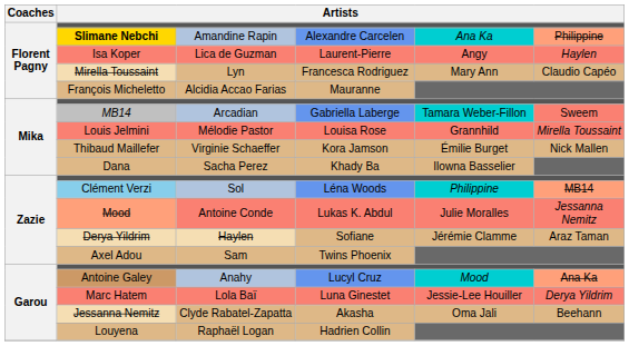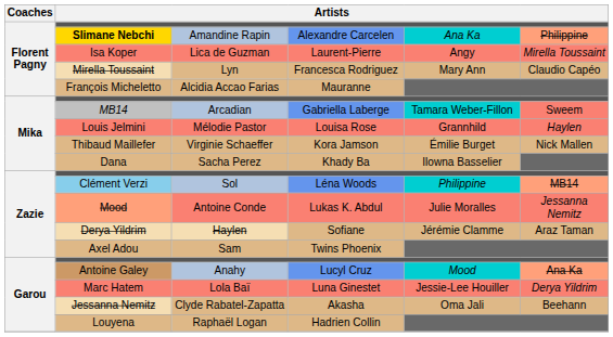 <table class="wikitable" style="text-align:center; width:100%;">
 <tr>
 <th style="width:5%;">Coaches</th>
 <th style="width:100%;" colspan="5">Artists</th>
 </tr>
 <tr>
 <th rowspan="5">Florent Pagny</th>
 <td colspan="5" style="background:#555;"></td>
 </tr>
 <tr>
 <td style="width:20%; background:gold;"><strong>Slimane Nebchi</strong></td>
 <td style="width:20%; background:lightsteelblue;">Amandine Rapin</td>
 <td style="width:20%; background:cornflowerblue;">Alexandre Carcelen</td>
 <td style="width:20%; background:darkturquoise;"><em>Ana Ka</em></td>
 <td style="background:lightsalmon;"><s>Philippine</s></td>
 </tr>
 <tr>
 <td style="background:salmon;">Isa Koper</td>
 <td style="background:salmon;">Lica de Guzman</td>
 <td style="background:salmon;">Laurent-Pierre</td>
 <td style="background:salmon;">Angy</td>
-<td style="background:salmon;"><em>Haylen</em></td>
+<td style="background:salmon;"><em>Mirella Toussaint</em></td>
 </tr>
 <tr>
 <td style="background:wheat"><s>Mirella Toussaint</s></td>
 <td style="background:burlywood;">Lyn</td>
 <td style="background:burlywood">Francesca Rodriguez</td>
 <td style="background:burlywood;">Mary Ann</td>
 <td style="background:burlywood;">Claudio Capéo</td>
 </tr>
 <tr>
 <td style="background:burlywood;">François Micheletto</td>
 <td style="background:burlywood;">Alcidia Accao Farias</td>
 <td style="background:burlywood;">Mauranne</td>
 <td colspan="2" style="background:dimgray;"></td>
 </tr>
 <tr>
 <th rowspan="5">Mika</th>
 <td colspan="5" style="background:#555;"></td>
 </tr>
 <tr>
 <td style="width:20%; background:silver;"><em>MB14</em></td>
 <td style="width:20%; background:lightsteelblue;">Arcadian</td>
 <td style="width:20%; background:cornflowerblue;">Gabriella Laberge</td>
 <td style="width:20%; background:darkturquoise;">Tamara Weber-Fillon</td>
 <td style="background:salmon;">Sweem</td>
 </tr>
 <tr>
 <td style="background:salmon;">Louis Jelmini</td>
 <td style="background:salmon;">Mélodie Pastor</td>
 <td style="background:salmon;">Louisa Rose</td>
 <td style="background:salmon;">Grannhild</td>
-<td style="background:salmon;"><em>Mirella Toussaint</em></td>
+<td style="background:salmon;"><em>Haylen</em></td>
 </tr>
 <tr>
 <td style="background:burlywood">Thibaud Maillefer</td>
 <td style="background:burlywood;">Virginie Schaeffer</td>
 <td style="background:burlywood">Kora Jamson</td>
 <td style="background:burlywood;">Émilie Burget</td>
 <td style="background:burlywood;">Nick Mallen</td>
 </tr>
 <tr>
 <td style="background:burlywood;">Dana</td>
 <td style="background:burlywood;">Sacha Perez</td>
 <td style="background:burlywood;">Khady Ba</td>
 <td style="background:burlywood;">Ilowna Basselier</td>
 <td style="background:dimgray;"></td>
 </tr>
 <tr>
 <th rowspan="5">Zazie</th>
 <td colspan="5" style="background:#555;"></td>
 </tr>
 <tr>
 <td style="width:20%; background:skyblue;">Clément Verzi</td>
 <td style="width:20%; background:lightsteelblue;">Sol</td>
 <td style="width:20%; background:cornflowerblue;">Léna Woods</td>
 <td style="width:20%; background:darkturquoise;"><em>Philippine</em></td>
 <td style="background:lightsalmon;"><s>MB14</s></td>
 </tr>
 <tr>
 <td style="background:lightsalmon;"><s>Mood</s></td>
 <td style="background:salmon;">Antoine Conde</td>
 <td style="background:salmon;">Lukas K. Abdul</td>
 <td style="background:salmon;">Julie Moralles</td>
 <td style="background:salmon;"><em>Jessanna Nemitz</em></td>
 </tr>
 <tr>
 <td style="background:wheat"><s>Derya Yildrim</s></td>
 <td style="background:wheat;"><s>Haylen</s></td>
 <td style="background:burlywood">Sofiane</td>
 <td style="background:burlywood;">Jérémie Clamme</td>
 <td style="background:burlywood;">Araz Taman</td>
 </tr>
 <tr>
 <td style="background:burlywood;">Axel Adou</td>
 <td style="background:burlywood;">Sam</td>
 <td style="background:burlywood;">Twins Phoenix</td>
 <td colspan="2" style="background:dimgray;"></td>
 </tr>
 <tr>
 <th rowspan="5">Garou</th>
 <td colspan="5" style="background:#555;"></td>
 </tr>
 <tr>
 <td style="width:20%; background:#c96;">Antoine Galey</td>
 <td style="width:20%; background:lightsteelblue;">Anahy</td>
 <td style="width:20%; background:cornflowerblue;">Lucyl Cruz</td>
 <td style="width:20%; background:darkturquoise;"><em>Mood</em></td>
 <td style="background:lightsalmon;"><s>Ana Ka</s></td>
 </tr>
 <tr>
 <td style="background:salmon;">Marc Hatem</td>
 <td style="background:salmon;">Lola Baï</td>
 <td style="background:salmon;">Luna Ginestet</td>
 <td style="background:salmon;">Jessie-Lee Houiller</td>
 <td style="background:salmon;"><em>Derya Yildrim</em></td>
 </tr>
 <tr>
 <td style="background:wheat"><s>Jessanna Nemitz</s></td>
 <td style="background:burlywood;">Clyde Rabatel-Zapatta</td>
 <td style="background:burlywood">Akasha</td>
 <td style="background:burlywood;">Oma Jali</td>
 <td style="background:burlywood;">Beehann</td>
 </tr>
 <tr>
 <td style="background:burlywood;">Louyena</td>
 <td style="background:burlywood;">Raphaël Logan</td>
 <td style="background:burlywood;">Hadrien Collin</td>
 <td colspan="2" style="background:dimgray;"></td>
 </tr>
 <tr>
 </tr>
 </table>
